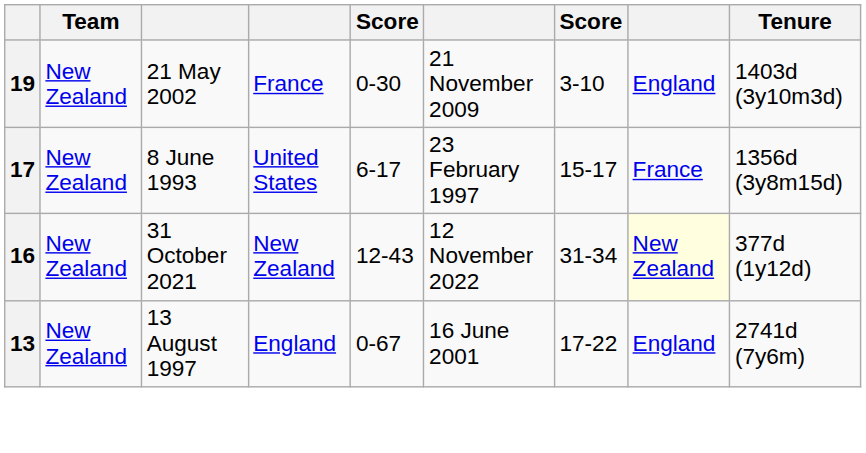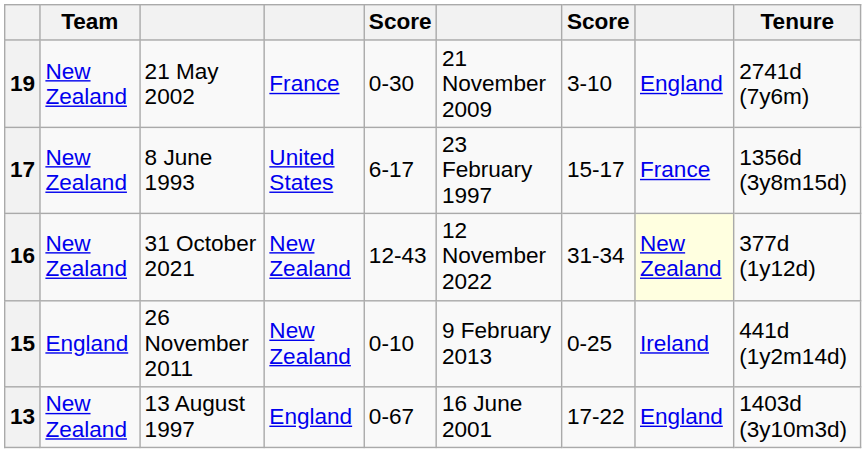 <table class="wikitable sortable">
 <tr>
 <th></th>
 <th>Team</th>
 <th></th>
 <th></th>
 <th>Score</th>
 <th></th>
 <th>Score</th>
 <th></th>
 <th>Tenure</th>
 </tr>
 <tr>
 <th>19</th>
 <td><a href='#'>New Zealand</a></td>
 <td>21 May 2002</td>
 <td><a href='#'>France</a></td>
 <td>0-30</td>
 <td>21 November 2009</td>
 <td>3-10</td>
 <td><a href='#'>England</a></td>
-<td>1403d (3y10m3d)</td>
+<td>2741d (7y6m)</td>
 </tr>
 <tr>
 <th>17</th>
 <td><a href='#'>New Zealand</a></td>
 <td>8 June 1993</td>
 <td><a href='#'>United States</a></td>
 <td>6-17</td>
 <td>23 February 1997</td>
 <td>15-17</td>
 <td><a href='#'>France</a></td>
 <td>1356d (3y8m15d)</td>
 </tr>
 <tr>
 <th>16</th>
 <td><a href='#'>New Zealand</a></td>
 <td>31 October 2021</td>
 <td><a href='#'>New Zealand</a></td>
 <td>12-43</td>
 <td>12 November 2022</td>
 <td>31-34</td>
 <td style="background: lightyellow;"><a href='#'>New Zealand</a></td>
 <td>377d (1y12d)</td>
 </tr>
 <tr>
+<th>15</th>
+<td><a href='#'>England</a></td>
+<td>26 November 2011</td>
+<td><a href='#'>New Zealand</a></td>
+<td>0-10</td>
+<td>9 February 2013</td>
+<td>0-25</td>
+<td><a href='#'>Ireland</a></td>
+<td>441d (1y2m14d)</td>
+</tr>
+<tr>
 <th>13</th>
 <td><a href='#'>New Zealand</a></td>
 <td>13 August 1997</td>
 <td><a href='#'>England</a></td>
 <td>0-67</td>
 <td>16 June 2001</td>
 <td>17-22</td>
 <td><a href='#'>England</a></td>
-<td>2741d (7y6m)</td>
+<td>1403d (3y10m3d)</td>
 </tr>
 </table>
